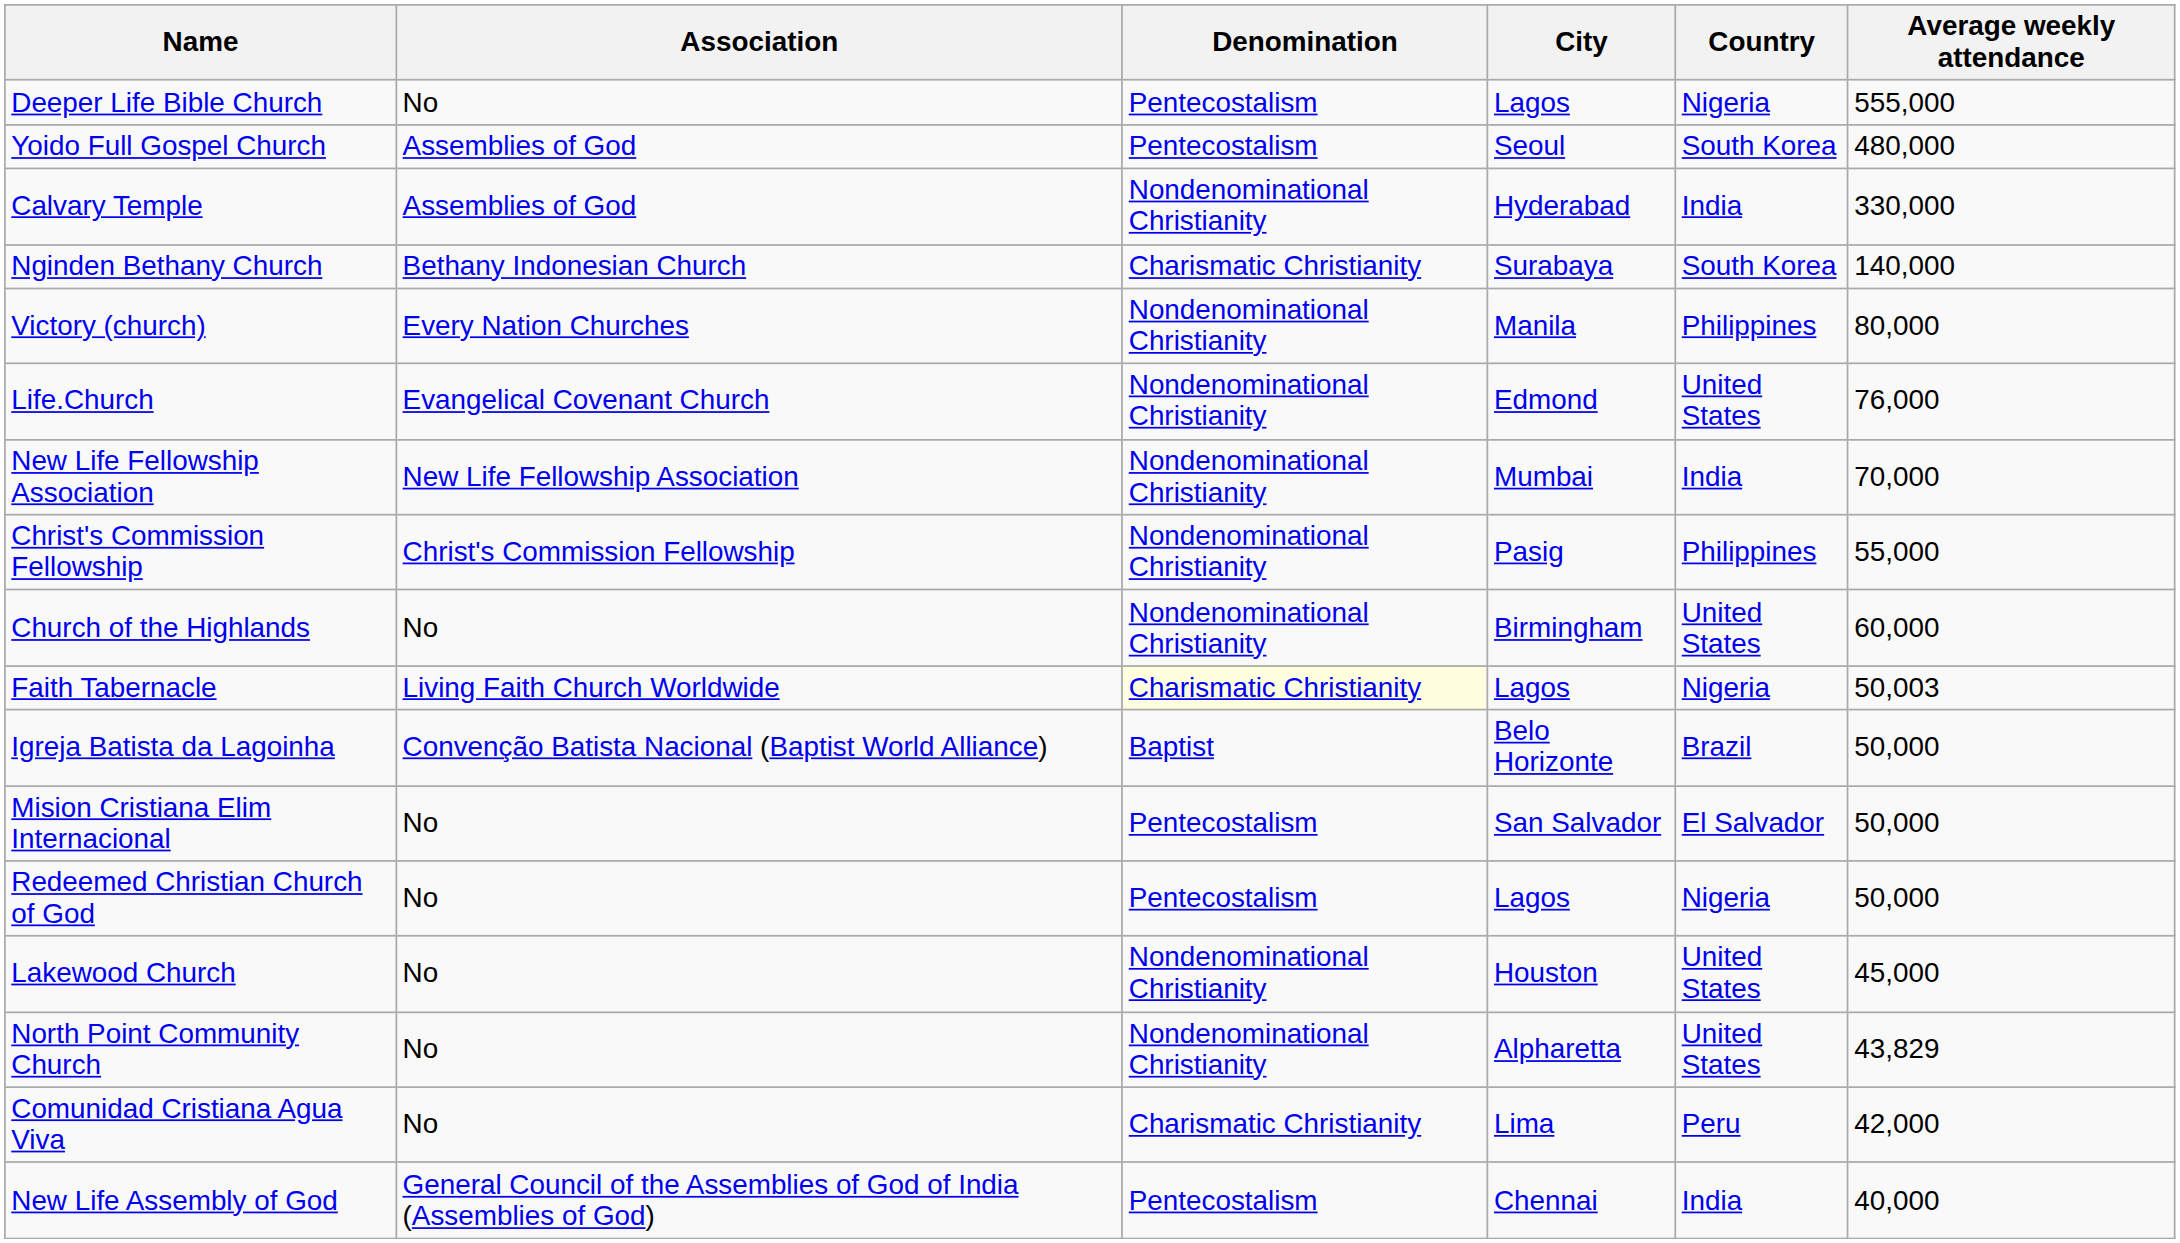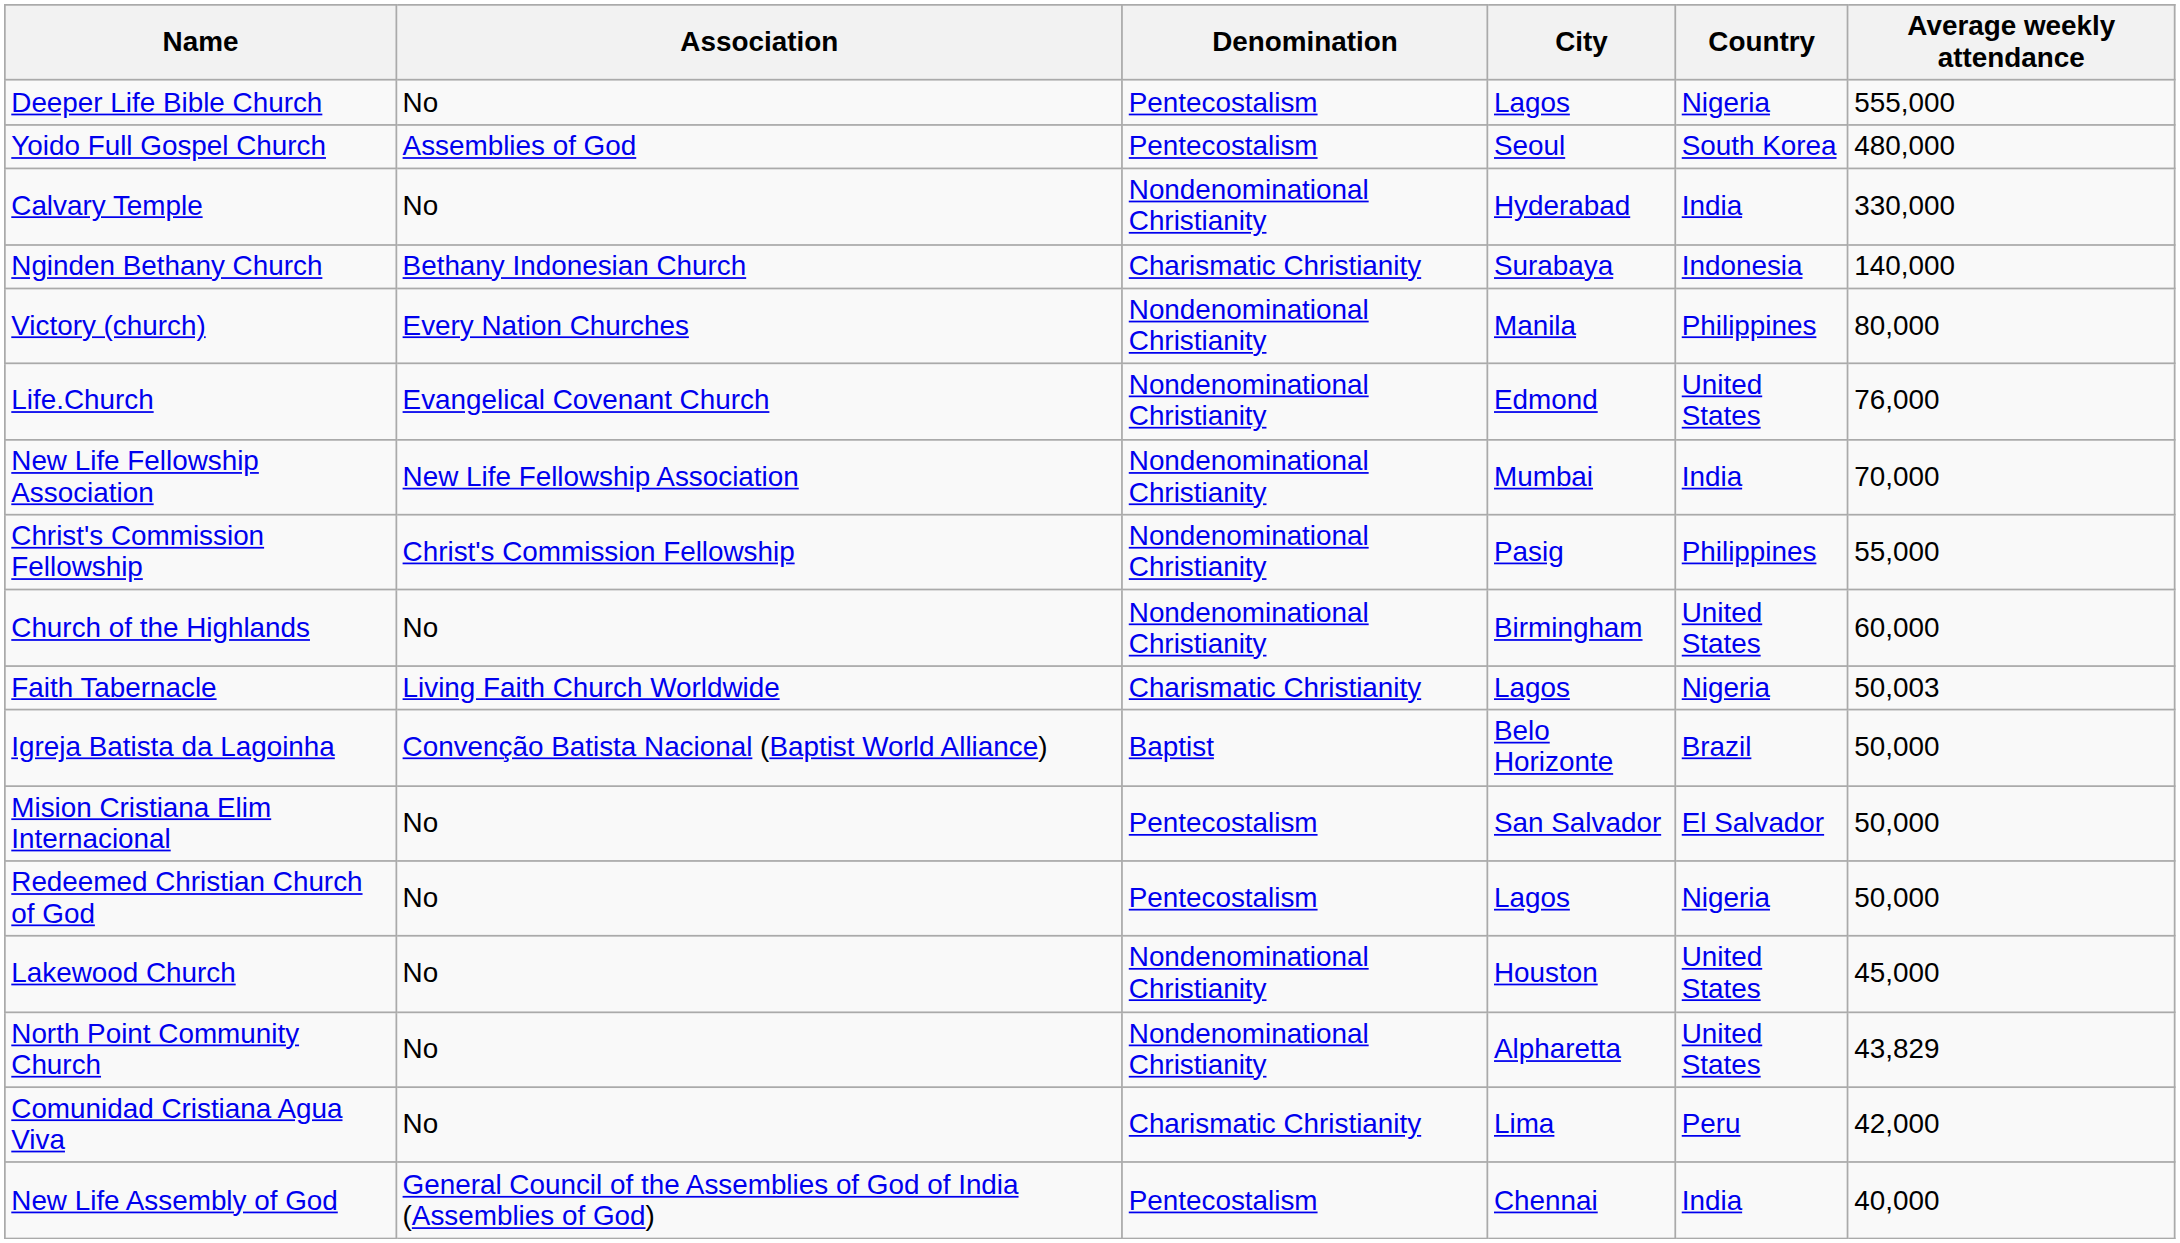 <table class="wikitable sortable">
 <tr>
 <th>Name</th>
 <th>Association</th>
 <th>Denomination</th>
 <th>City</th>
 <th>Country</th>
 <th data-sort-type="number">Average weekly attendance</th>
 </tr>
 <tr>
 <td><a href='#'>Deeper Life Bible Church</a></td>
 <td>No</td>
 <td><a href='#'>Pentecostalism</a></td>
 <td><a href='#'>Lagos</a></td>
 <td><a href='#'>Nigeria</a></td>
 <td>555,000</td>
 </tr>
 <tr>
 <td><a href='#'>Yoido Full Gospel Church</a></td>
 <td><a href='#'>Assemblies of God</a></td>
 <td><a href='#'>Pentecostalism</a></td>
 <td><a href='#'>Seoul</a></td>
 <td><a href='#'>South Korea</a></td>
 <td>480,000</td>
 </tr>
 <tr>
 <td><a href='#'>Calvary Temple</a></td>
-<td><a href='#'>Assemblies of God</a></td>
+<td>No</td>
 <td><a href='#'>Nondenominational Christianity</a></td>
 <td><a href='#'>Hyderabad</a></td>
 <td><a href='#'>India</a></td>
 <td>330,000</td>
 </tr>
 <tr>
 <td><a href='#'>Nginden Bethany Church</a></td>
 <td><a href='#'>Bethany Indonesian Church</a></td>
 <td><a href='#'>Charismatic Christianity</a></td>
 <td><a href='#'>Surabaya</a></td>
-<td><a href='#'>South Korea</a></td>
+<td><a href='#'>Indonesia</a></td>
 <td>140,000</td>
 </tr>
 <tr>
 <td><a href='#'>Victory (church)</a></td>
 <td><a href='#'>Every Nation Churches</a></td>
 <td><a href='#'>Nondenominational Christianity</a></td>
 <td><a href='#'>Manila</a></td>
 <td><a href='#'>Philippines</a></td>
 <td>80,000</td>
 </tr>
 <tr>
 <td><a href='#'>Life.Church</a></td>
 <td><a href='#'>Evangelical Covenant Church</a></td>
 <td><a href='#'>Nondenominational Christianity</a></td>
 <td><a href='#'>Edmond</a></td>
 <td><a href='#'>United States</a></td>
 <td>76,000 </td>
 </tr>
 <tr>
 <td><a href='#'>New Life Fellowship Association</a></td>
 <td><a href='#'>New Life Fellowship Association</a></td>
 <td><a href='#'>Nondenominational Christianity</a></td>
 <td><a href='#'>Mumbai</a></td>
 <td><a href='#'>India</a></td>
 <td>70,000</td>
 </tr>
 <tr>
 <td><a href='#'>Christ's Commission Fellowship</a></td>
 <td><a href='#'>Christ's Commission Fellowship</a></td>
 <td><a href='#'>Nondenominational Christianity</a></td>
 <td><a href='#'>Pasig</a></td>
 <td><a href='#'>Philippines</a></td>
 <td>55,000</td>
 </tr>
 <tr>
 <td><a href='#'>Church of the Highlands</a></td>
 <td>No</td>
 <td><a href='#'>Nondenominational Christianity</a></td>
 <td><a href='#'>Birmingham</a></td>
 <td><a href='#'>United States</a></td>
 <td>60,000 </td>
 </tr>
 <tr>
 <td><a href='#'>Faith Tabernacle</a></td>
 <td><a href='#'>Living Faith Church Worldwide</a></td>
-<td style="background: lightyellow;"><a href='#'>Charismatic Christianity</a></td>
+<td><a href='#'>Charismatic Christianity</a></td>
 <td><a href='#'>Lagos</a></td>
 <td><a href='#'>Nigeria</a></td>
 <td>50,003</td>
 </tr>
 <tr>
 <td><a href='#'>Igreja Batista da Lagoinha</a></td>
 <td><a href='#'>Convenção Batista Nacional</a> (<a href='#'>Baptist World Alliance</a>)</td>
 <td><a href='#'>Baptist</a></td>
 <td><a href='#'>Belo Horizonte</a></td>
 <td><a href='#'>Brazil</a></td>
 <td>50,000</td>
 </tr>
 <tr>
 <td><a href='#'>Mision Cristiana Elim Internacional</a></td>
 <td>No</td>
 <td><a href='#'>Pentecostalism</a></td>
 <td><a href='#'>San Salvador</a></td>
 <td><a href='#'>El Salvador</a></td>
 <td>50,000</td>
 </tr>
 <tr>
 <td><a href='#'>Redeemed Christian Church of God</a></td>
 <td>No</td>
 <td><a href='#'>Pentecostalism</a></td>
 <td><a href='#'>Lagos</a></td>
 <td><a href='#'>Nigeria</a></td>
 <td>50,000</td>
 </tr>
 <tr>
 <td><a href='#'>Lakewood Church</a></td>
 <td>No</td>
 <td><a href='#'>Nondenominational Christianity</a></td>
 <td><a href='#'>Houston</a></td>
 <td><a href='#'>United States</a></td>
 <td>45,000 </td>
 </tr>
 <tr>
 <td><a href='#'>North Point Community Church</a></td>
 <td>No</td>
 <td><a href='#'>Nondenominational Christianity</a></td>
 <td><a href='#'>Alpharetta</a></td>
 <td><a href='#'>United States</a></td>
 <td>43,829 </td>
 </tr>
 <tr>
 <td><a href='#'>Comunidad Cristiana Agua Viva</a></td>
 <td>No</td>
 <td><a href='#'>Charismatic Christianity</a></td>
 <td><a href='#'>Lima</a></td>
 <td><a href='#'>Peru</a></td>
 <td>42,000</td>
 </tr>
 <tr>
 <td><a href='#'>New Life Assembly of God</a></td>
 <td><a href='#'>General Council of the Assemblies of God of India</a> (<a href='#'>Assemblies of God</a>)</td>
 <td><a href='#'>Pentecostalism</a></td>
 <td><a href='#'>Chennai</a></td>
 <td><a href='#'>India</a></td>
 <td>40,000</td>
 </tr>
 </table>
